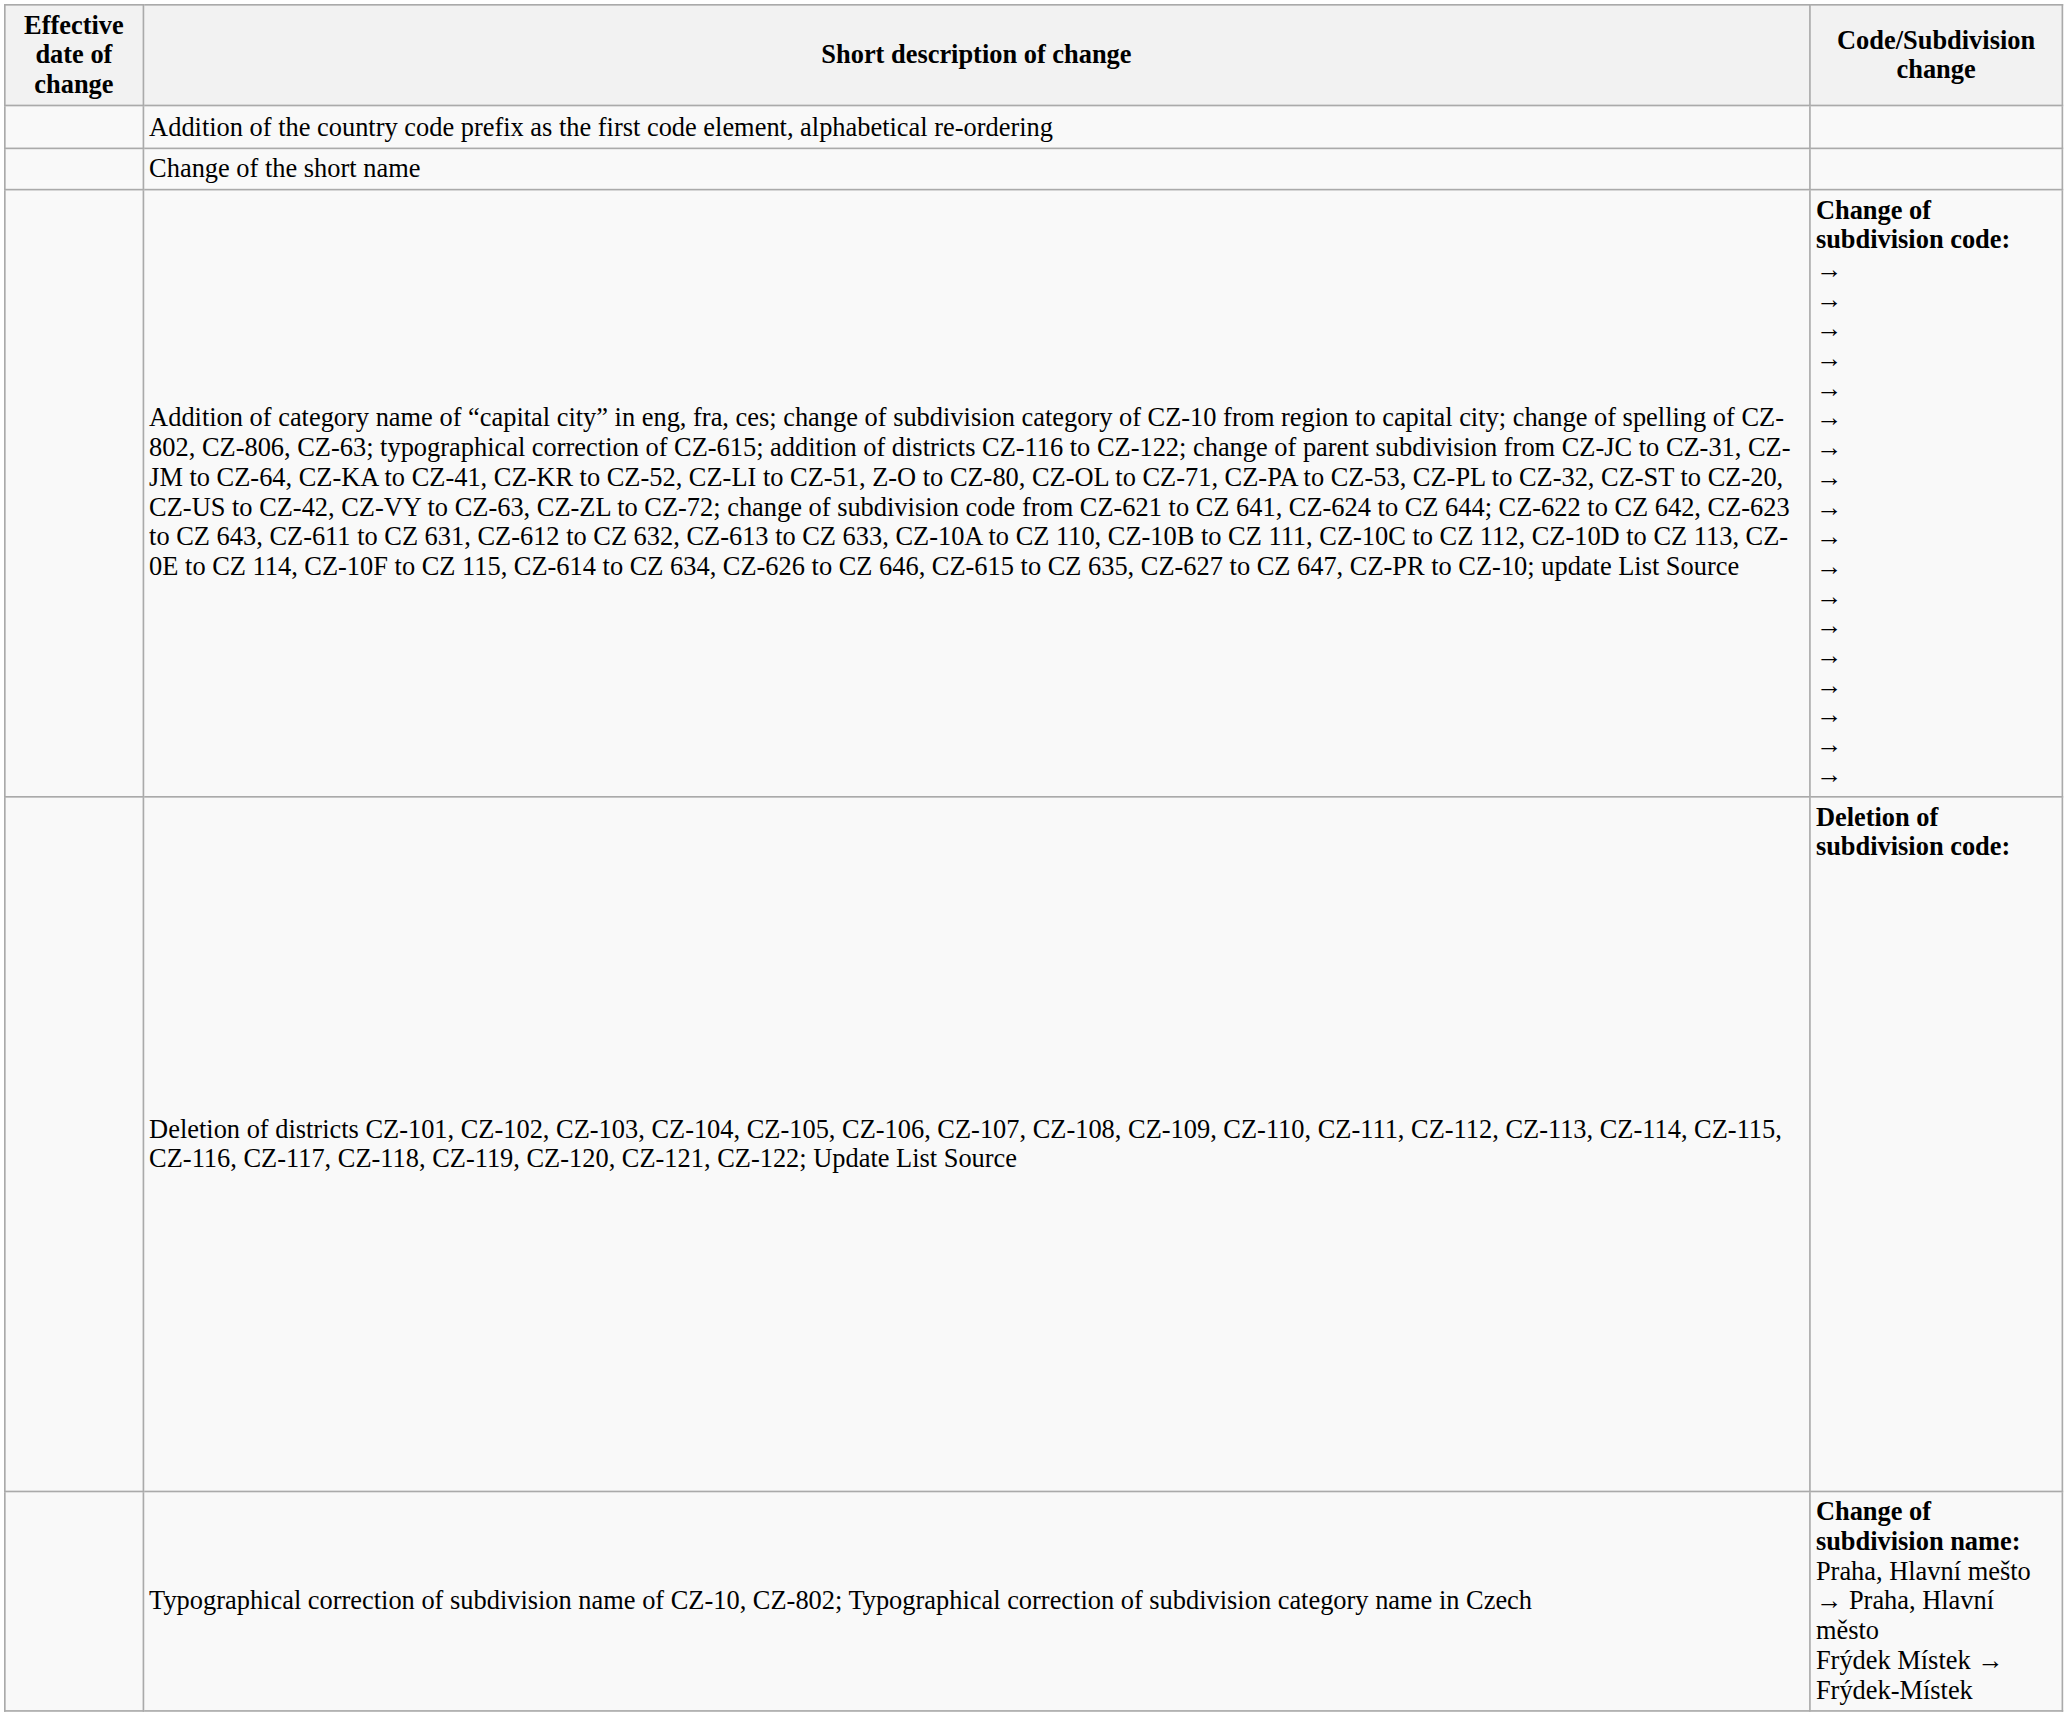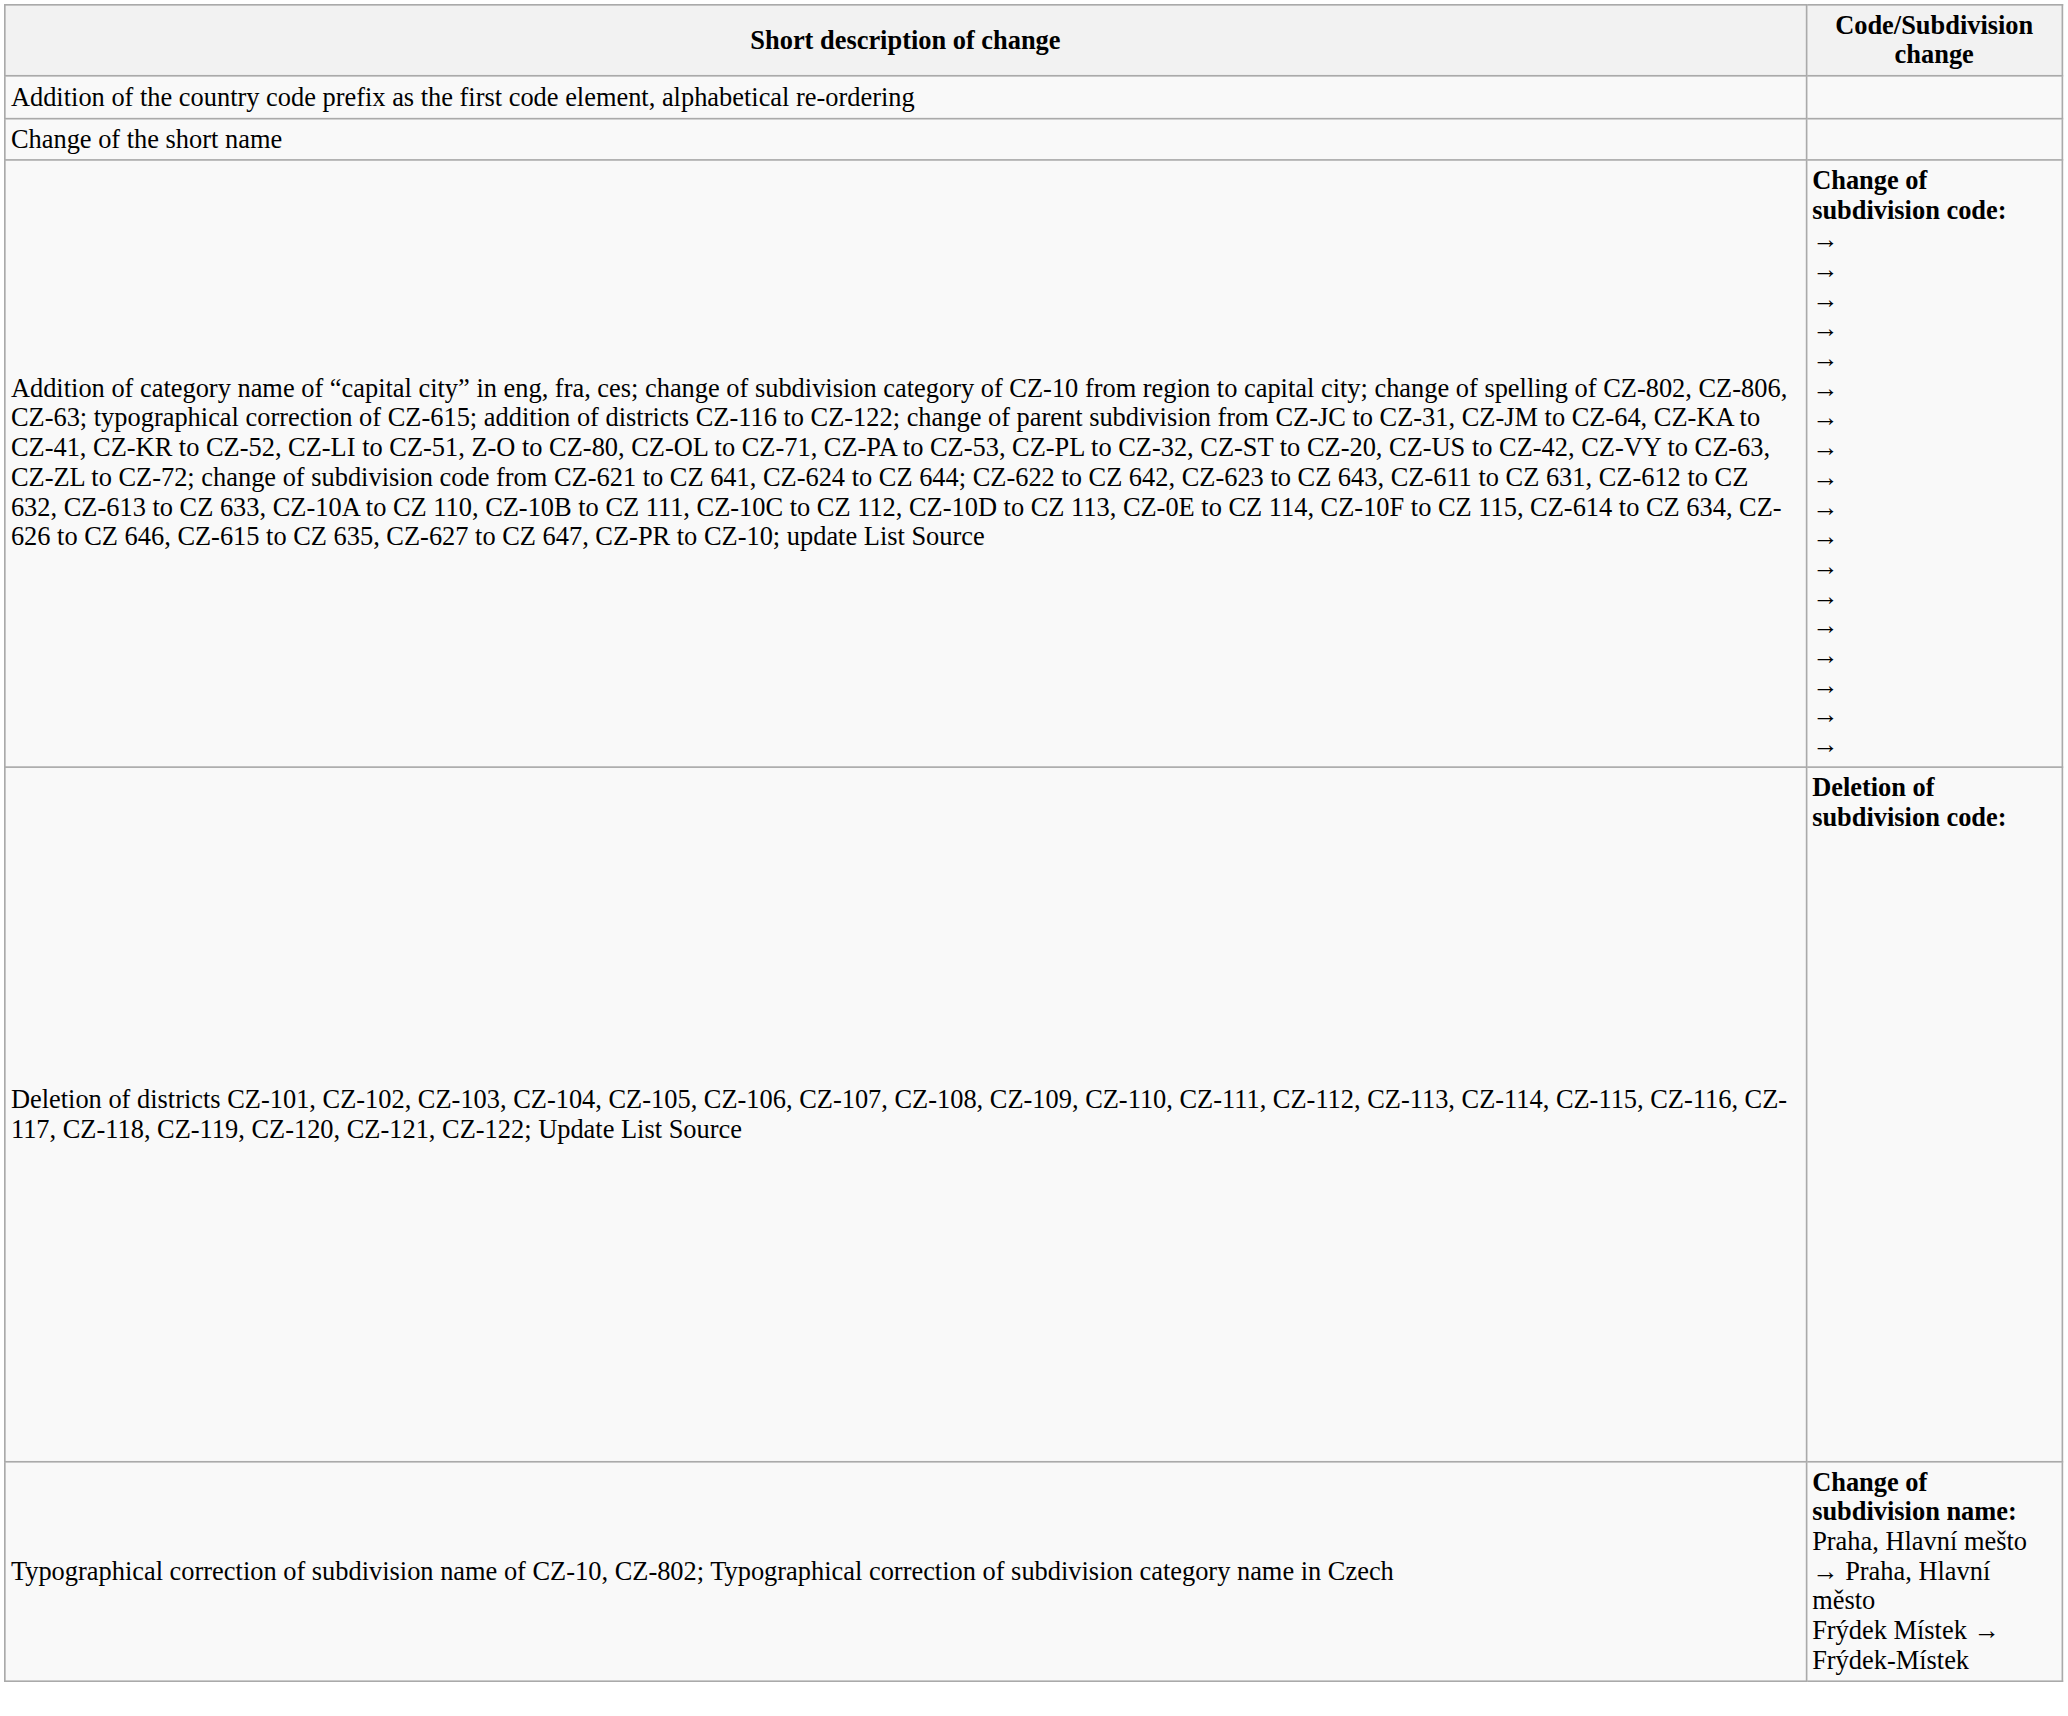 <table class="wikitable">
 <tr>
-<th>Effective date of change</th>
 <th>Short description of change</th>
 <th>Code/Subdivision change</th>
 </tr>
 <tr>
-<td></td>
 <td>Addition of the country code prefix as the first code element, alphabetical re-ordering</td>
 <td></td>
 </tr>
 <tr>
-<td></td>
 <td>Change of the short name</td>
 <td></td>
 </tr>
 <tr>
-<td></td>
 <td>Addition of category name of “capital city” in eng, fra, ces; change of subdivision category of CZ-10 from region to capital city; change of spelling of CZ-802, CZ-806, CZ-63; typographical correction of CZ-615; addition of districts CZ-116 to CZ-122; change of parent subdivision from CZ-JC to CZ-31, CZ-JM to CZ-64, CZ-KA to CZ-41, CZ-KR to CZ-52, CZ-LI to CZ-51, Z-O to CZ-80, CZ-OL to CZ-71, CZ-PA to CZ-53, CZ-PL to CZ-32, CZ-ST to CZ-20, CZ-US to CZ-42, CZ-VY to CZ-63, CZ-ZL to CZ-72; change of subdivision code from CZ-621 to CZ 641, CZ-624 to CZ 644; CZ-622 to CZ 642, CZ-623 to CZ 643, CZ-611 to CZ 631, CZ-612 to CZ 632, CZ-613 to CZ 633, CZ-10A to CZ 110, CZ-10B to CZ 111, CZ-10C to CZ 112, CZ-10D to CZ 113, CZ-0E to CZ 114, CZ-10F to CZ 115, CZ-614 to CZ 634, CZ-626 to CZ 646, CZ-615 to CZ 635, CZ-627 to CZ 647, CZ-PR to CZ-10; update List Source</td>
 <td><strong>Change of subdivision code:</strong><br> → <br> → <br> → <br> → <br> → <br> → <br> → <br> → <br> → <br> → <br> → <br> → <br> → <br> → <br> → <br> → <br> → <br> → <br></td>
 </tr>
 <tr>
-<td></td>
 <td>Deletion of districts CZ-101, CZ-102, CZ-103, CZ-104, CZ-105, CZ-106, CZ-107, CZ-108, CZ-109, CZ-110, CZ-111, CZ-112, CZ-113, CZ-114, CZ-115, CZ-116, CZ-117, CZ-118, CZ-119, CZ-120, CZ-121, CZ-122; Update List Source</td>
 <td><strong>Deletion of subdivision code:</strong><br><br><br><br><br><br><br><br><br><br><br><br><br><br><br><br><br><br><br><br><br><br></td>
 </tr>
 <tr>
-<td></td>
 <td>Typographical correction of subdivision name of CZ-10, CZ-802; Typographical correction of subdivision category name in Czech</td>
 <td><strong>Change of subdivision name:</strong><br> Praha, Hlavní mešto → Praha, Hlavní město<br> Frýdek Místek → Frýdek-Místek</td>
 </tr>
 </table>
